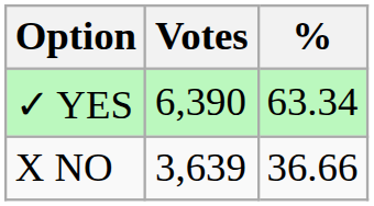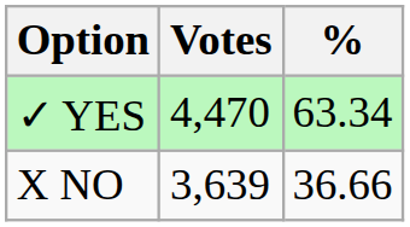 <table class="wikitable">
 <tr>
 <th>Option</th>
 <th>Votes</th>
 <th>%</th>
 </tr>
 <tr>
 <td style=background:#bbf8be>✓ YES</td>
-<td style=background:#bbf8be>6,390</td>
+<td style=background:#bbf8be>4,470</td>
 <td style=background:#bbf8be>63.34</td>
 </tr>
 <tr>
 <td>X NO</td>
 <td>3,639</td>
 <td>36.66</td>
 </tr>
 </table>
